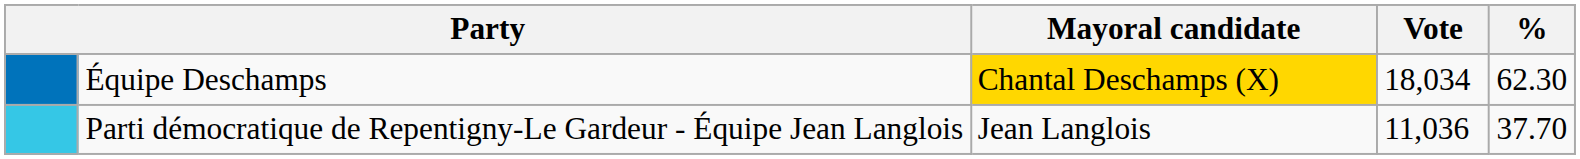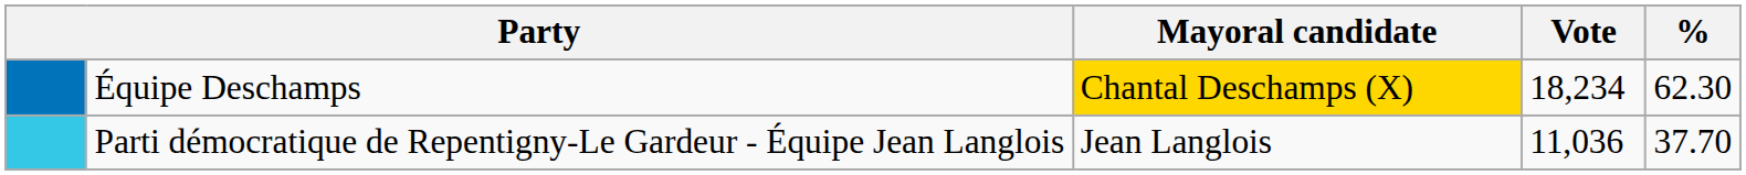 <table class="wikitable">
 <tr>
 <th bgcolor="#DDDDFF" width="230px" colspan="2">Party</th>
 <th bgcolor="#DDDDFF" width="200px">Mayoral candidate</th>
 <th bgcolor="#DDDDFF" width="50px">Vote</th>
 <th bgcolor="#DDDDFF" width="30px">%</th>
 </tr>
 <tr>
 <td bgcolor=#0073BB width="30px"> </td>
 <td>Équipe Deschamps</td>
 <td style="background: gold;">Chantal Deschamps (X)</td>
-<td>18,034</td>
+<td>18,234</td>
 <td>62.30</td>
 </tr>
 <tr>
 <td bgcolor=#35C7E6 width="30px"> </td>
 <td>Parti démocratique de Repentigny-Le Gardeur - Équipe Jean Langlois</td>
 <td>Jean Langlois</td>
 <td>11,036</td>
 <td>37.70</td>
 </tr>
 </table>
